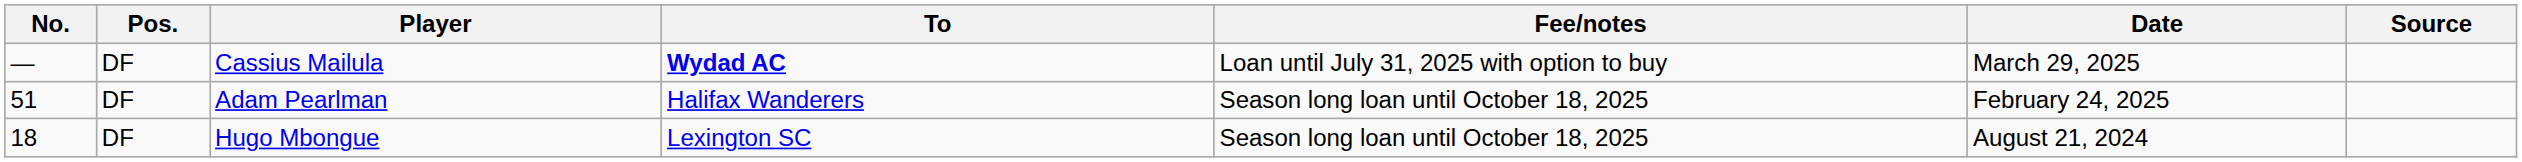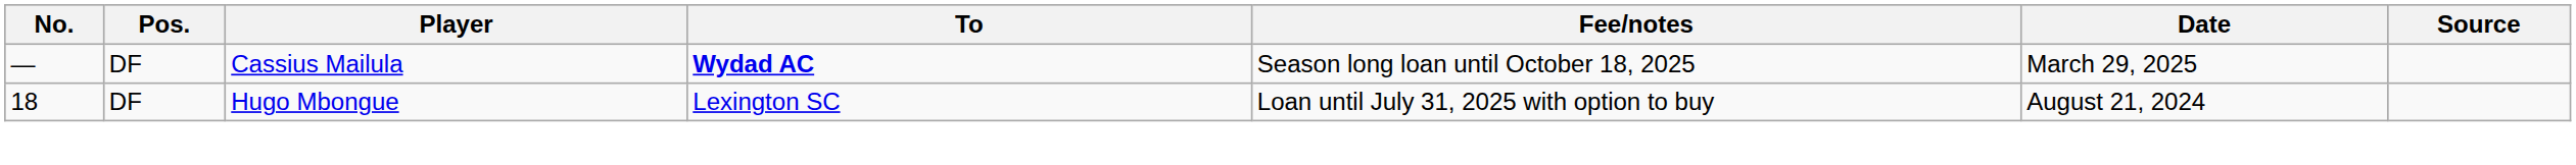 <table class="wikitable sortable" style=" font-size:90%; width:95%; text-align:left;">
 <tr>
 <th>No.</th>
 <th>Pos.</th>
 <th scope="col" style="width: 18%;">Player</th>
 <th scope="col" style="width: 22%;">To</th>
 <th scope="col" style="width: 30%;">Fee/notes</th>
 <th>Date</th>
 <th>Source</th>
 </tr>
 <tr>
 <td>—</td>
 <td>DF</td>
 <td> <a href='#'>Cassius Mailula</a></td>
 <td><strong> <a href='#'>Wydad AC</a></strong></td>
-<td>Loan until July 31, 2025 with option to buy</td>
+<td>Season long loan until October 18, 2025</td>
 <td>March 29, 2025</td>
-<td></td>
-</tr>
-<tr>
-<td>51</td>
-<td>DF</td>
-<td> <a href='#'>Adam Pearlman</a></td>
-<td> <a href='#'>Halifax Wanderers</a></td>
-<td>Season long loan until October 18, 2025</td>
-<td>February 24, 2025</td>
 <td></td>
 </tr>
 <tr>
 <td>18</td>
 <td>DF</td>
 <td> <a href='#'>Hugo Mbongue</a></td>
 <td> <a href='#'>Lexington SC</a></td>
-<td>Season long loan until October 18, 2025</td>
+<td>Loan until July 31, 2025 with option to buy</td>
 <td>August 21, 2024</td>
 <td></td>
 </tr>
 </table>
